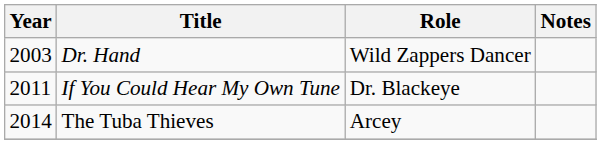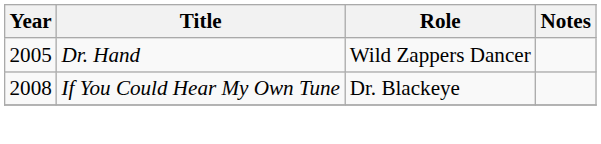 <table class="wikitable sortable">
 <tr>
 <th>Year</th>
 <th>Title</th>
 <th>Role</th>
 <th>Notes</th>
 </tr>
 <tr>
-<td>2003</td>
+<td>2005</td>
 <td><em>Dr. Hand</em></td>
 <td>Wild Zappers Dancer</td>
 <td></td>
 </tr>
 <tr>
-<td>2011</td>
+<td>2008</td>
 <td><em>If You Could Hear My Own Tune</em></td>
 <td>Dr. Blackeye</td>
 <td></td>
 </tr>
 <tr>
-<td>2014</td>
-<td>The Tuba Thieves</td>
-<td>Arcey</td>
-<td></td>
-</tr>
-<tr>
 </tr>
 </table>
